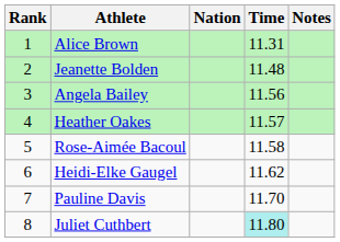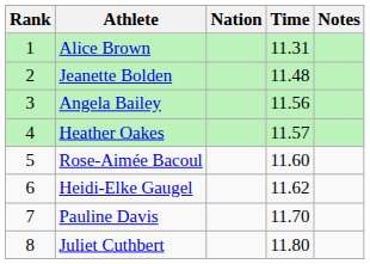 <table class="wikitable sortable" style="text-align:center">
 <tr>
 <th>Rank</th>
 <th>Athlete</th>
 <th>Nation</th>
 <th>Time</th>
 <th>Notes</th>
 </tr>
 <tr style="background:#bbf3bb;">
 <td>1</td>
 <td align=left><a href='#'>Alice Brown</a></td>
 <td align=left></td>
 <td>11.31</td>
 <td></td>
 </tr>
 <tr style="background:#bbf3bb;">
 <td>2</td>
 <td align=left><a href='#'>Jeanette Bolden</a></td>
 <td align=left></td>
 <td>11.48</td>
 <td></td>
 </tr>
 <tr style="background:#bbf3bb;">
 <td>3</td>
 <td align=left><a href='#'>Angela Bailey</a></td>
 <td align=left></td>
 <td>11.56</td>
 <td></td>
 </tr>
 <tr style="background:#bbf3bb;">
 <td>4</td>
 <td align=left><a href='#'>Heather Oakes</a></td>
 <td align=left></td>
 <td>11.57</td>
 <td></td>
 </tr>
 <tr>
 <td>5</td>
 <td align=left><a href='#'>Rose-Aimée Bacoul</a></td>
 <td align=left></td>
-<td>11.58</td>
+<td>11.60</td>
 <td></td>
 </tr>
 <tr>
 <td>6</td>
 <td align=left><a href='#'>Heidi-Elke Gaugel</a></td>
 <td align=left></td>
 <td>11.62</td>
 <td></td>
 </tr>
 <tr>
 <td>7</td>
 <td align=left><a href='#'>Pauline Davis</a></td>
 <td align=left></td>
 <td>11.70</td>
 <td></td>
 </tr>
 <tr>
 <td>8</td>
 <td align=left><a href='#'>Juliet Cuthbert</a></td>
 <td align=left></td>
-<td style="background: paleturquoise;">11.80</td>
+<td>11.80</td>
 <td></td>
 </tr>
 </table>
